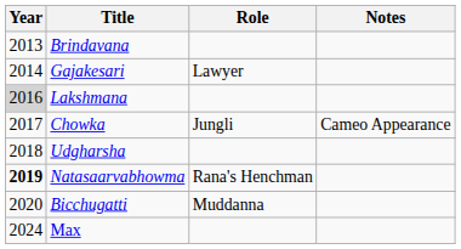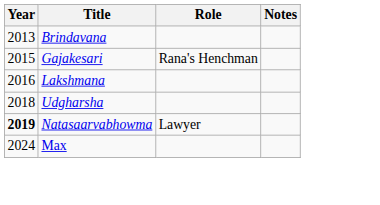 <table class= "wikitable" sortable>
 <tr>
 <th>Year</th>
 <th>Title</th>
 <th>Role</th>
 <th>Notes</th>
 </tr>
 <tr>
 <td>2013</td>
 <td><em><a href='#'>Brindavana</a></em></td>
 <td></td>
 <td></td>
 </tr>
 <tr>
-<td>2014</td>
+<td>2015</td>
 <td><em><a href='#'>Gajakesari</a></em></td>
-<td>Lawyer</td>
+<td>Rana's Henchman</td>
 <td></td>
 </tr>
 <tr>
-<td style="background: lightgrey;">2016</td>
+<td>2016</td>
 <td><a href='#'><em>Lakshmana</em></a></td>
 <td></td>
 <td></td>
-</tr>
-<tr>
-<td>2017</td>
-<td><em><a href='#'>Chowka</a></em></td>
-<td>Jungli</td>
-<td>Cameo Appearance</td>
 </tr>
 <tr>
 <td>2018</td>
 <td><em><a href='#'>Udgharsha</a></em></td>
 <td></td>
 <td></td>
 </tr>
 <tr>
 <td><strong>2019</strong></td>
 <td><em><a href='#'>Natasaarvabhowma</a></em></td>
-<td>Rana's Henchman</td>
-<td></td>
-</tr>
-<tr>
-<td>2020</td>
-<td><em><a href='#'>Bicchugatti</a></em></td>
-<td>Muddanna</td>
+<td>Lawyer</td>
 <td></td>
 </tr>
 <tr>
 <td>2024</td>
 <td><em><a href='#'></em>Max<em></a></td>
 <td></td>
 <td></td>
 </tr>
 </table>
